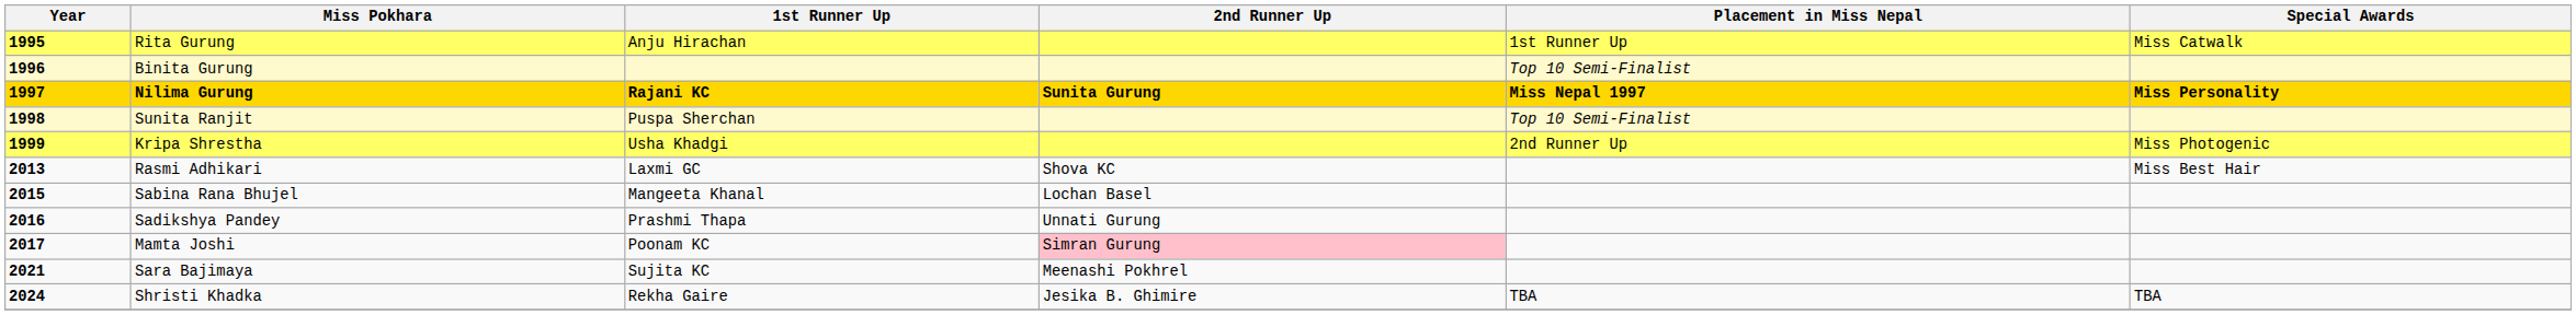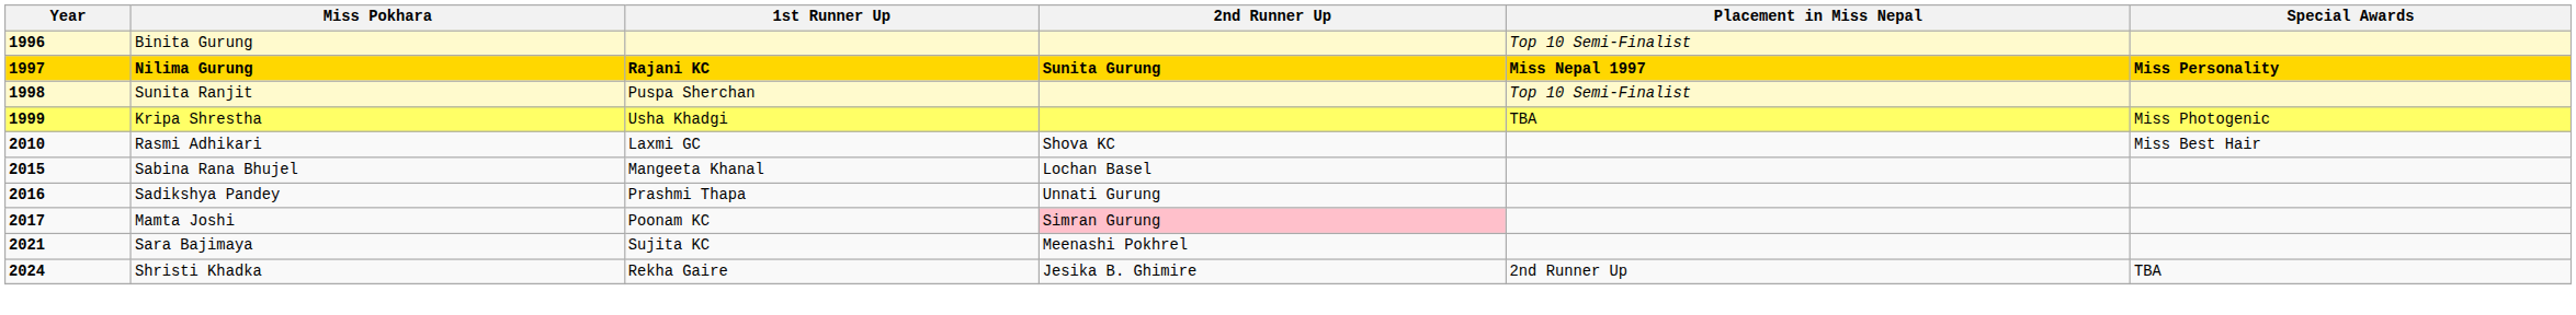 <table class="wikitable" style="width:100%; font-size:90%;">
 <tr>
 <th>Year</th>
 <th>Miss Pokhara</th>
 <th>1st Runner Up</th>
 <th>2nd Runner Up</th>
 <th>Placement in Miss Nepal</th>
 <th>Special Awards</th>
-</tr>
-<tr style="background-color:#FFFF66">
-<td><strong>1995</strong></td>
-<td>Rita Gurung</td>
-<td>Anju Hirachan</td>
-<td></td>
-<td>1st Runner Up</td>
-<td>Miss Catwalk</td>
 </tr>
 <tr style="background-color:#FFFACD">
 <td><strong>1996</strong></td>
 <td>Binita Gurung</td>
 <td></td>
 <td></td>
 <td><em>Top 10 Semi-Finalist</em></td>
 <td></td>
 </tr>
 <tr style="background:GOLD; font-weight:bold;">
 <td><strong>1997</strong></td>
 <td>Nilima Gurung</td>
 <td>Rajani KC</td>
 <td>Sunita Gurung</td>
 <td>Miss Nepal 1997</td>
 <td>Miss Personality</td>
 </tr>
 <tr style="background-color:#FFFACD">
 <td><strong>1998</strong></td>
 <td>Sunita Ranjit</td>
 <td>Puspa Sherchan</td>
 <td></td>
 <td><em>Top 10 Semi-Finalist</em></td>
 <td></td>
 </tr>
 <tr style="background-color:#FFFF66">
 <td><strong>1999</strong></td>
 <td>Kripa Shrestha</td>
 <td>Usha Khadgi</td>
 <td></td>
-<td>2nd Runner Up</td>
+<td>TBA</td>
 <td>Miss Photogenic</td>
 </tr>
 <tr>
-<td><strong>2013</strong></td>
+<td><strong>2010</strong></td>
 <td>Rasmi Adhikari</td>
 <td>Laxmi GC</td>
 <td>Shova KC</td>
 <td></td>
 <td>Miss Best Hair</td>
 </tr>
 <tr>
 <td><strong>2015</strong></td>
 <td>Sabina Rana Bhujel</td>
 <td>Mangeeta Khanal</td>
 <td>Lochan Basel</td>
 <td></td>
 <td></td>
 </tr>
 <tr>
 <td><strong>2016</strong></td>
 <td>Sadikshya Pandey</td>
 <td>Prashmi Thapa</td>
 <td>Unnati Gurung</td>
 <td></td>
 <td></td>
 </tr>
 <tr>
 <td><strong>2017</strong></td>
 <td>Mamta Joshi</td>
 <td>Poonam KC</td>
 <td style="background: pink;">Simran Gurung</td>
 <td></td>
 <td></td>
 </tr>
 <tr>
 <td><strong>2021</strong></td>
 <td>Sara Bajimaya</td>
 <td>Sujita KC</td>
 <td>Meenashi Pokhrel</td>
 <td></td>
 <td></td>
 </tr>
 <tr>
 <td><strong>2024</strong></td>
 <td>Shristi Khadka</td>
 <td>Rekha Gaire</td>
 <td>Jesika B. Ghimire</td>
-<td>TBA</td>
+<td>2nd Runner Up</td>
 <td>TBA</td>
 </tr>
 <tr>
 </tr>
 </table>
